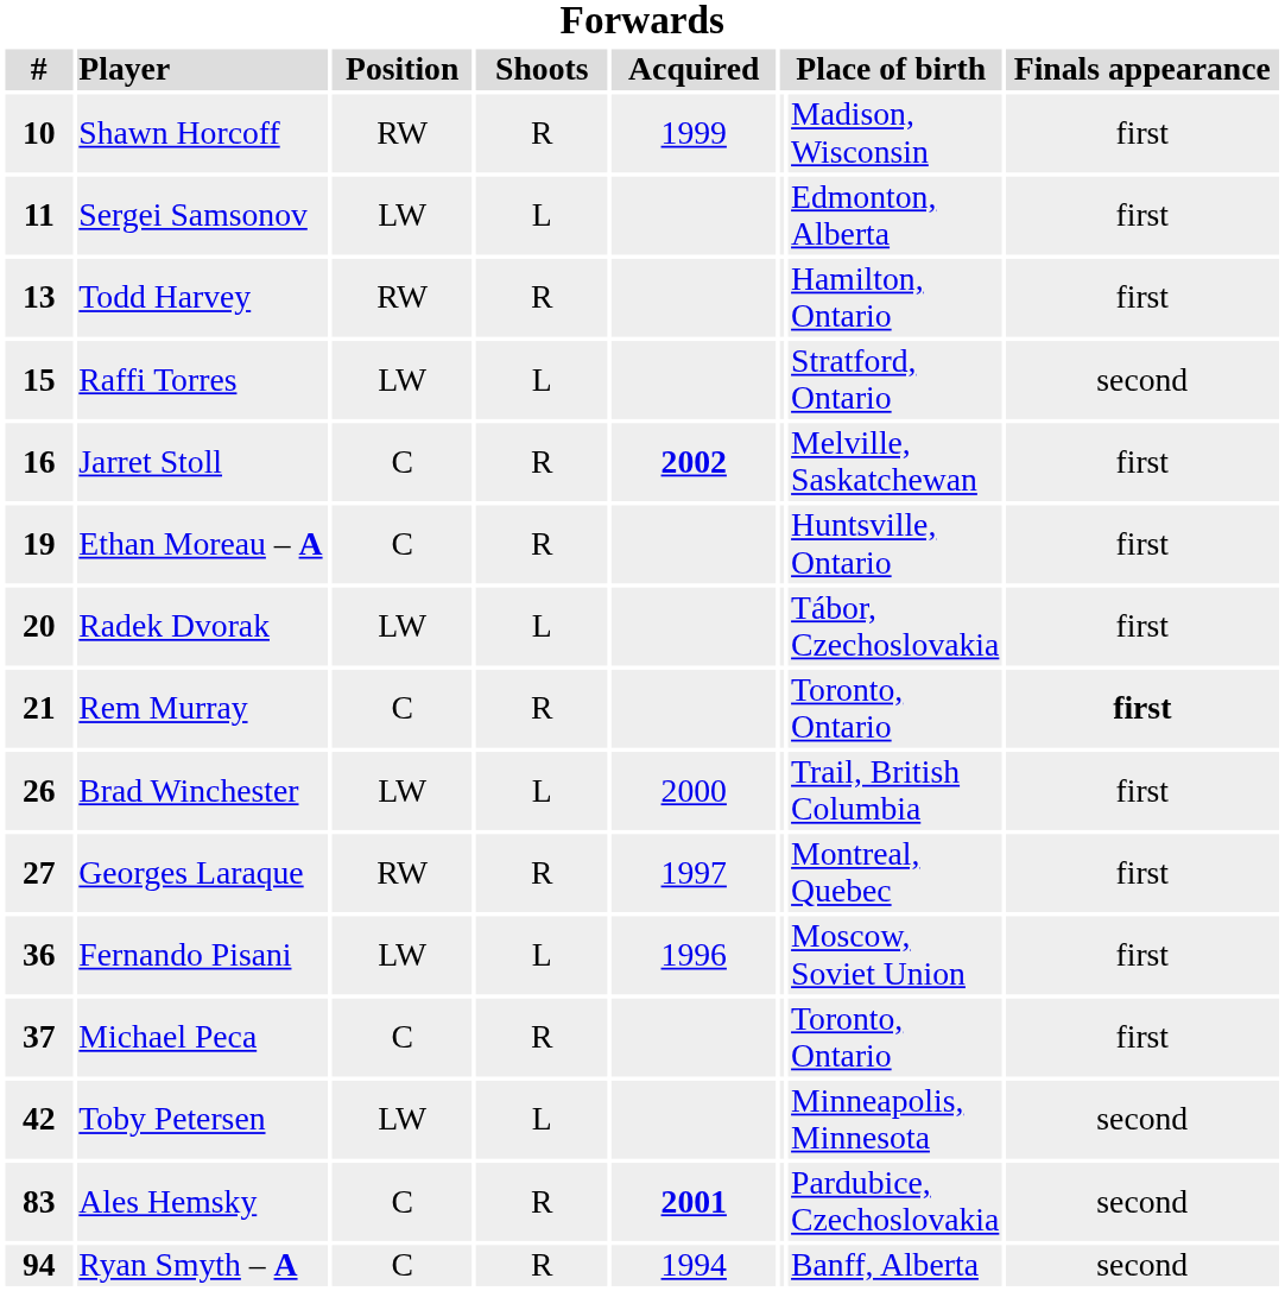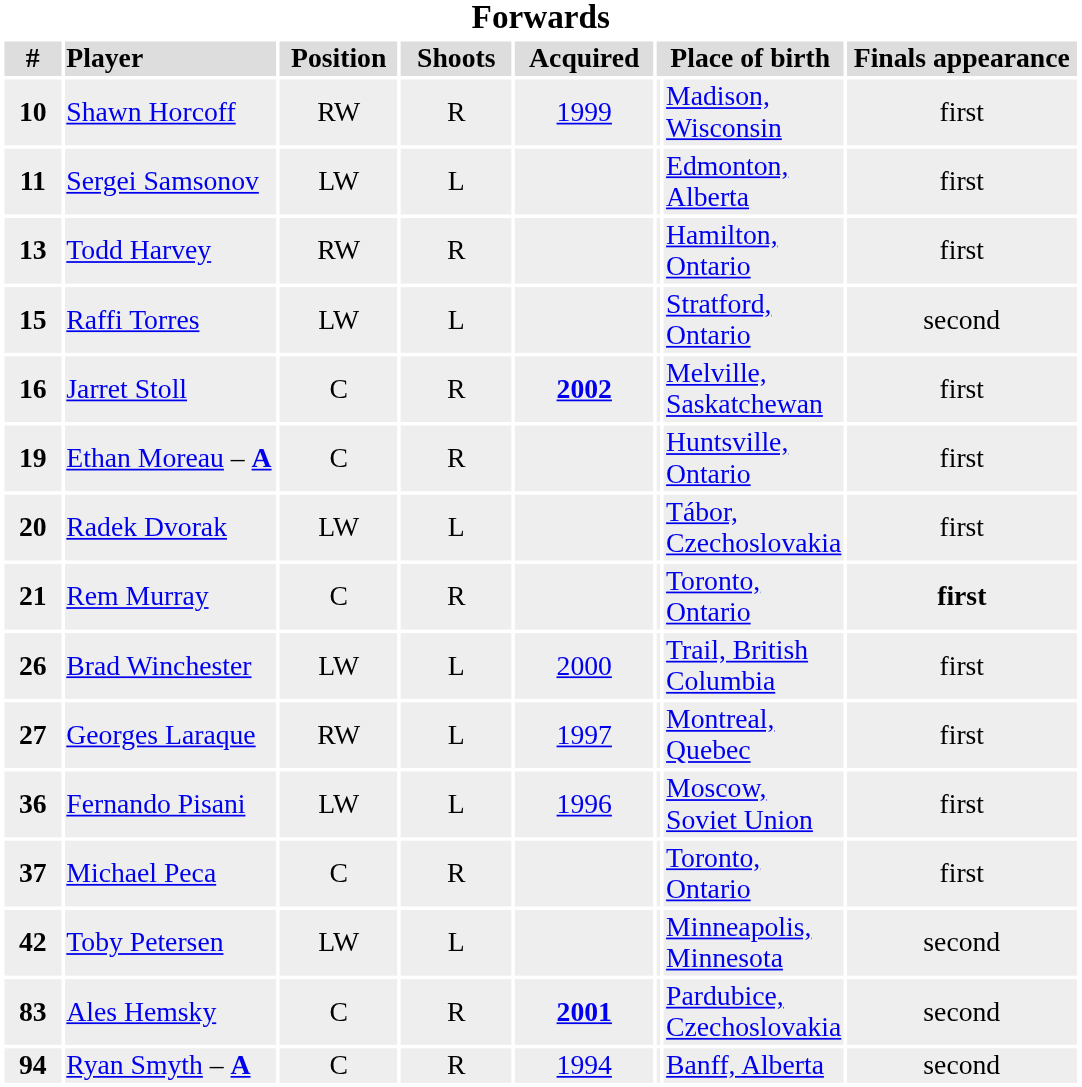 <table style="text-align:center;">
 <tr>
 <th colspan="9"><big>Forwards</big></th>
 </tr>
 <tr style="background:#dddddd;">
 <th style="width:3em">#</th>
 <th style="width:11em; text-align:left">Player</th>
 <th style="width:5em">Position</th>
 <th style="width:5em">Shoots</th>
 <th style="width:6em">Acquired</th>
 <th style="width:20em" colspan="2">Place of birth</th>
 <th style="width:12em">Finals appearance</th>
 </tr>
 <tr style="background:#eeeeee;">
 <td><strong>10</strong></td>
 <td align="left"><a href='#'>Shawn Horcoff</a></td>
 <td>RW</td>
 <td>R</td>
 <td><a href='#'>1999</a></td>
 <td></td>
 <td align="left"><a href='#'>Madison, Wisconsin</a></td>
 <td>first</td>
 </tr>
 <tr style="background:#eeeeee;">
 <td><strong>11</strong></td>
 <td align="left"><a href='#'>Sergei Samsonov</a></td>
 <td>LW</td>
 <td>L</td>
 <td></td>
 <td></td>
 <td align="left"><a href='#'>Edmonton, Alberta</a></td>
 <td>first</td>
 </tr>
 <tr style="background:#eeeeee;">
 <td><strong>13</strong></td>
 <td align="left"><a href='#'>Todd Harvey</a></td>
 <td>RW</td>
 <td>R</td>
 <td></td>
 <td></td>
 <td align="left"><a href='#'>Hamilton, Ontario</a></td>
 <td>first</td>
 </tr>
 <tr style="background:#eeeeee;">
 <td><strong>15</strong></td>
 <td align="left"><a href='#'>Raffi Torres</a></td>
 <td>LW</td>
 <td>L</td>
 <td></td>
 <td></td>
 <td align="left"><a href='#'>Stratford, Ontario</a></td>
 <td>second </td>
 </tr>
 <tr style="background:#eeeeee;">
 <td><strong>16</strong></td>
 <td align="left"><a href='#'>Jarret Stoll</a></td>
 <td>C</td>
 <td>R</td>
 <td><strong><a href='#'>2002</a></strong></td>
 <td></td>
 <td align="left"><a href='#'>Melville, Saskatchewan</a></td>
 <td>first</td>
 </tr>
 <tr style="background:#eeeeee;">
 <td><strong>19</strong></td>
 <td align="left"><a href='#'>Ethan Moreau</a> – <strong><a href='#'>A</a></strong></td>
 <td>C</td>
 <td>R</td>
 <td></td>
 <td></td>
 <td align="left"><a href='#'>Huntsville, Ontario</a></td>
 <td>first</td>
 </tr>
 <tr style="background:#eeeeee;">
 <td><strong>20</strong></td>
 <td align="left"><a href='#'>Radek Dvorak</a></td>
 <td>LW</td>
 <td>L</td>
 <td></td>
 <td></td>
 <td align="left"><a href='#'>Tábor, Czechoslovakia</a></td>
 <td>first</td>
 </tr>
 <tr style="background:#eeeeee;">
 <td><strong>21</strong></td>
 <td align="left"><a href='#'>Rem Murray</a></td>
 <td>C</td>
 <td>R</td>
 <td></td>
 <td></td>
 <td align="left"><a href='#'>Toronto, Ontario</a></td>
 <td><strong>first</strong></td>
 </tr>
 <tr style="background:#eeeeee;">
 <td><strong>26</strong></td>
 <td align="left"><a href='#'>Brad Winchester</a></td>
 <td>LW</td>
 <td>L</td>
 <td><a href='#'>2000</a></td>
 <td></td>
 <td align="left"><a href='#'>Trail, British Columbia</a></td>
 <td>first </td>
 </tr>
 <tr style="background:#eeeeee;">
 <td><strong>27</strong></td>
 <td align="left"><a href='#'>Georges Laraque</a></td>
 <td>RW</td>
-<td>R</td>
+<td>L</td>
 <td><a href='#'>1997</a></td>
 <td></td>
 <td align="left"><a href='#'>Montreal, Quebec</a></td>
 <td>first</td>
 </tr>
 <tr style="background:#eeeeee;">
 <td><strong>36</strong></td>
 <td align="left"><a href='#'>Fernando Pisani</a></td>
 <td>LW</td>
 <td>L</td>
 <td><a href='#'>1996</a></td>
 <td></td>
 <td align="left"><a href='#'>Moscow, Soviet Union</a></td>
 <td>first</td>
 </tr>
 <tr style="background:#eeeeee;">
 <td><strong>37</strong></td>
 <td align="left"><a href='#'>Michael Peca</a></td>
 <td>C</td>
 <td>R</td>
 <td></td>
 <td></td>
 <td align="left"><a href='#'>Toronto, Ontario</a></td>
 <td>first</td>
 </tr>
 <tr style="background:#eeeeee;">
 <td><strong>42</strong></td>
 <td align="left"><a href='#'>Toby Petersen</a></td>
 <td>LW</td>
 <td>L</td>
 <td></td>
 <td></td>
 <td align="left"><a href='#'>Minneapolis, Minnesota</a></td>
 <td>second </td>
 </tr>
 <tr style="background:#eeeeee;">
 <td><strong>83</strong></td>
 <td align="left"><a href='#'>Ales Hemsky</a></td>
 <td>C</td>
 <td>R</td>
 <td><strong><a href='#'>2001</a></strong></td>
 <td></td>
 <td align="left"><a href='#'>Pardubice, Czechoslovakia</a></td>
 <td>second </td>
 </tr>
 <tr style="background:#eeeeee;">
 <td><strong>94</strong></td>
 <td align="left"><a href='#'>Ryan Smyth</a> – <strong><a href='#'>A</a></strong></td>
 <td>C</td>
 <td>R</td>
 <td><a href='#'>1994</a></td>
 <td></td>
 <td align="left"><a href='#'>Banff, Alberta</a></td>
 <td>second </td>
 </tr>
 </table>
